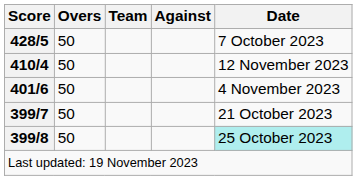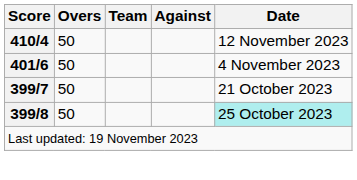 <table class="wikitable sortable" style="text-align:left">
 <tr>
 <th>Score</th>
 <th>Overs</th>
 <th>Team</th>
 <th>Against</th>
 <th data-sort-type=date>Date</th>
-</tr>
-<tr>
-<th>428/5</th>
-<td>50</td>
-<td></td>
-<td></td>
-<td>7 October 2023</td>
 </tr>
 <tr>
 <th>410/4</th>
 <td>50</td>
 <td></td>
 <td></td>
 <td>12 November 2023</td>
 </tr>
 <tr>
 <th>401/6</th>
 <td>50</td>
 <td></td>
 <td></td>
 <td>4 November 2023</td>
 </tr>
 <tr>
 <th>399/7</th>
 <td>50</td>
 <td></td>
 <td></td>
 <td>21 October 2023</td>
 </tr>
 <tr>
 <th>399/8</th>
 <td>50</td>
 <td></td>
 <td></td>
 <td style="background: paleturquoise;">25 October 2023</td>
 </tr>
 <tr class="sortbottom">
 <td colspan="5"><small>Last updated: 19 November 2023</small></td>
 </tr>
 </table>
